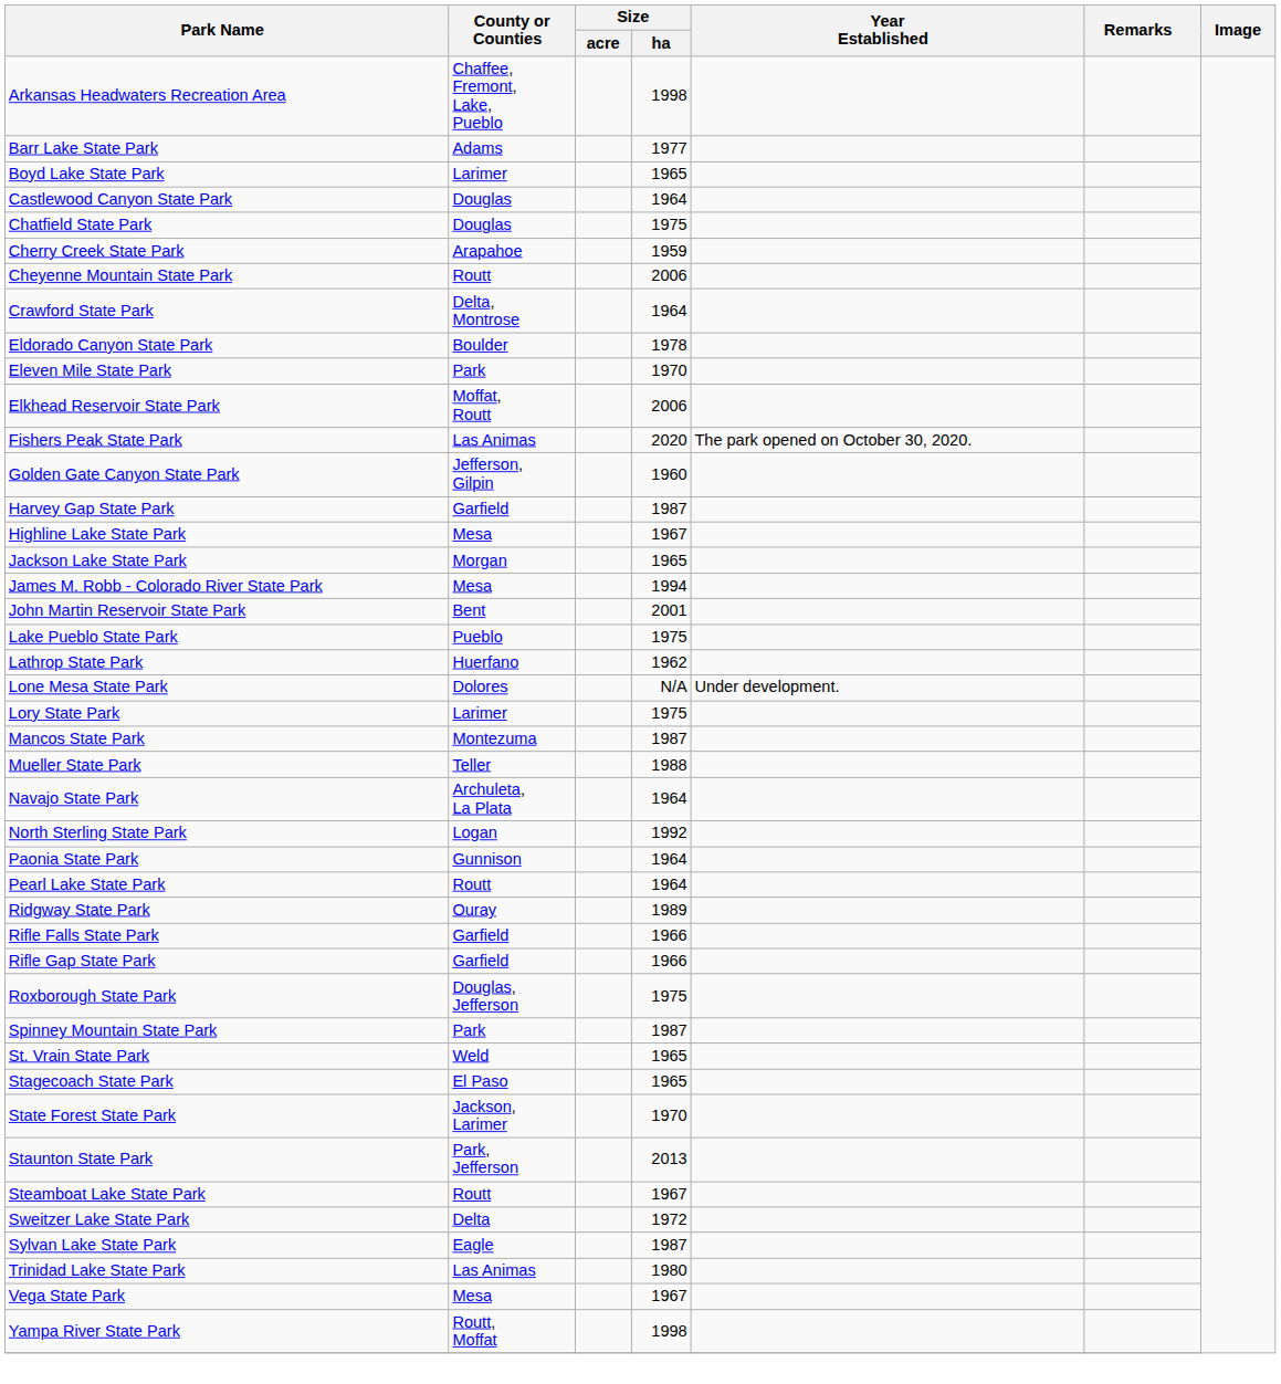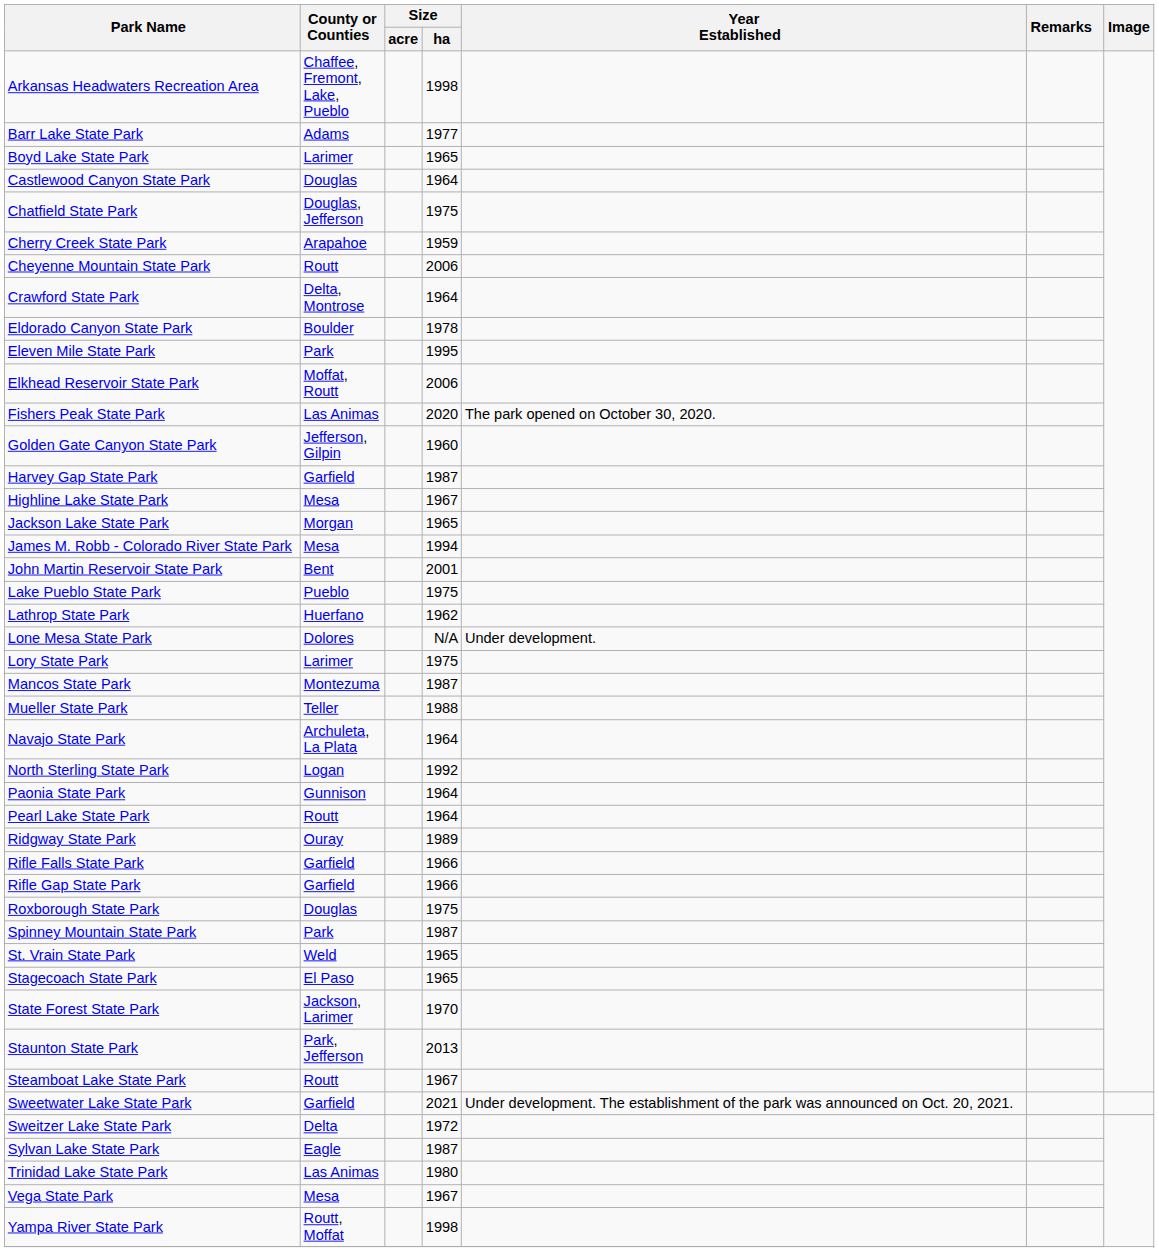 <table class="wikitable sortable" style="width:100%">
 <tr>
 <th width="*" rowspan=2><strong>Park Name</strong>  </th>
 <th width="*" rowspan=2><strong>County or<br> Counties</strong>  </th>
 <th width="*" colspan=2>Size</th>
 <th width="*" rowspan=2><strong>Year <br>Established</strong>  </th>
 <th width="*" class="unsortable" rowspan=2><strong>Remarks</strong>  </th>
 <th width="*" class="unsortable" rowspan=2>Image</th>
 </tr>
 <tr>
 <th>acre</th>
 <th>ha</th>
 </tr>
 <tr>
 <td><a href='#'>Arkansas Headwaters Recreation Area</a></td>
 <td><a href='#'>Chaffee</a>,<br> <a href='#'>Fremont</a>,<br> <a href='#'>Lake</a>,<br> <a href='#'>Pueblo</a></td>
 <td></td>
 <td align=right>1998</td>
 <td></td>
 <td></td>
 </tr>
 <tr ->
 <td><a href='#'>Barr Lake State Park</a></td>
 <td><a href='#'>Adams</a></td>
 <td></td>
 <td align=right>1977</td>
 <td></td>
 <td></td>
 </tr>
 <tr ->
 <td><a href='#'>Boyd Lake State Park</a></td>
 <td><a href='#'>Larimer</a></td>
 <td></td>
 <td align=right>1965</td>
 <td></td>
 <td></td>
 </tr>
 <tr ->
 <td><a href='#'>Castlewood Canyon State Park</a></td>
 <td><a href='#'>Douglas</a></td>
 <td></td>
 <td align=right>1964</td>
 <td></td>
 <td></td>
 </tr>
 <tr ->
 <td><a href='#'>Chatfield State Park</a></td>
-<td><a href='#'>Douglas</a></td>
+<td><a href='#'>Douglas</a>,<br>  <a href='#'>Jefferson</a></td>
 <td></td>
 <td align=right>1975</td>
 <td></td>
 <td></td>
 </tr>
 <tr ->
 <td><a href='#'>Cherry Creek State Park</a></td>
 <td><a href='#'>Arapahoe</a></td>
 <td></td>
 <td align=right>1959</td>
 <td></td>
 <td></td>
 </tr>
 <tr ->
 <td><a href='#'>Cheyenne Mountain State Park</a></td>
 <td><a href='#'>Routt</a></td>
 <td></td>
 <td align=right>2006</td>
 <td></td>
 <td></td>
 </tr>
 <tr ->
 <td><a href='#'>Crawford State Park</a></td>
 <td><a href='#'>Delta</a>,<br> <a href='#'>Montrose</a></td>
 <td></td>
 <td align=right>1964</td>
 <td></td>
 <td></td>
 </tr>
 <tr ->
 <td><a href='#'>Eldorado Canyon State Park</a></td>
 <td><a href='#'>Boulder</a></td>
 <td></td>
 <td align=right>1978</td>
 <td></td>
 <td></td>
 </tr>
 <tr ->
 <td><a href='#'>Eleven Mile State Park</a></td>
 <td><a href='#'>Park</a></td>
 <td></td>
-<td align=right>1970</td>
+<td align=right>1995</td>
 <td></td>
 <td></td>
 </tr>
 <tr ->
 <td><a href='#'>Elkhead Reservoir State Park</a></td>
 <td><a href='#'>Moffat</a>,<br> <a href='#'>Routt</a></td>
 <td></td>
 <td align=right>2006</td>
 <td></td>
 <td></td>
 </tr>
 <tr ->
 <td><a href='#'>Fishers Peak State Park</a></td>
 <td><a href='#'>Las Animas</a></td>
 <td></td>
 <td align=right>2020</td>
 <td>The park opened on October 30, 2020.</td>
 <td></td>
 </tr>
 <tr ->
 <td><a href='#'>Golden Gate Canyon State Park</a></td>
 <td><a href='#'>Jefferson</a>,<br> <a href='#'>Gilpin</a></td>
 <td></td>
 <td align=right>1960</td>
 <td></td>
 <td></td>
 </tr>
 <tr ->
 <td><a href='#'>Harvey Gap State Park</a></td>
 <td><a href='#'>Garfield</a></td>
 <td></td>
 <td align=right>1987</td>
 <td></td>
 <td></td>
 </tr>
 <tr ->
 <td><a href='#'>Highline Lake State Park</a></td>
 <td><a href='#'>Mesa</a></td>
 <td></td>
 <td align=right>1967</td>
 <td></td>
 <td></td>
 </tr>
 <tr ->
 <td><a href='#'>Jackson Lake State Park</a></td>
 <td><a href='#'>Morgan</a></td>
 <td></td>
 <td align=right>1965</td>
 <td></td>
 <td></td>
 </tr>
 <tr ->
 <td><a href='#'>James M. Robb - Colorado River State Park</a></td>
 <td><a href='#'>Mesa</a></td>
 <td></td>
 <td align=right>1994</td>
 <td></td>
 <td></td>
 </tr>
 <tr ->
 <td><a href='#'>John Martin Reservoir State Park</a></td>
 <td><a href='#'>Bent</a></td>
 <td></td>
 <td align=right>2001</td>
 <td></td>
 <td></td>
 </tr>
 <tr ->
 <td><a href='#'>Lake Pueblo State Park</a></td>
 <td><a href='#'>Pueblo</a></td>
 <td></td>
 <td align=right>1975</td>
 <td></td>
 <td></td>
 </tr>
 <tr ->
 <td><a href='#'>Lathrop State Park</a></td>
 <td><a href='#'>Huerfano</a></td>
 <td></td>
 <td align=right>1962</td>
 <td></td>
 <td></td>
 </tr>
 <tr ->
 <td><a href='#'>Lone Mesa State Park</a></td>
 <td><a href='#'>Dolores</a></td>
 <td></td>
 <td align=right>N/A</td>
 <td>Under development.</td>
 <td></td>
 </tr>
 <tr ->
 <td><a href='#'>Lory State Park</a></td>
 <td><a href='#'>Larimer</a></td>
 <td></td>
 <td align=right>1975</td>
 <td></td>
 <td></td>
 </tr>
 <tr ->
 <td><a href='#'>Mancos State Park</a></td>
 <td><a href='#'>Montezuma</a></td>
 <td></td>
 <td align=right>1987</td>
 <td></td>
 <td></td>
 </tr>
 <tr ->
 <td><a href='#'>Mueller State Park</a></td>
 <td><a href='#'>Teller</a></td>
 <td></td>
 <td align=right>1988</td>
 <td></td>
 <td></td>
 </tr>
 <tr ->
 <td><a href='#'>Navajo State Park</a></td>
 <td><a href='#'>Archuleta</a>,<br> <a href='#'>La Plata</a></td>
 <td></td>
 <td align=right>1964</td>
 <td></td>
 <td></td>
 </tr>
 <tr ->
 <td><a href='#'>North Sterling State Park</a></td>
 <td><a href='#'>Logan</a></td>
 <td></td>
 <td align=right>1992</td>
 <td></td>
 <td></td>
 </tr>
 <tr ->
 <td><a href='#'>Paonia State Park</a></td>
 <td><a href='#'>Gunnison</a></td>
 <td></td>
 <td align=right>1964</td>
 <td></td>
 <td></td>
 </tr>
 <tr ->
 <td><a href='#'>Pearl Lake State Park</a></td>
 <td><a href='#'>Routt</a></td>
 <td></td>
 <td align=right>1964</td>
 <td></td>
 <td></td>
 </tr>
 <tr ->
 <td><a href='#'>Ridgway State Park</a></td>
 <td><a href='#'>Ouray</a></td>
 <td></td>
 <td align=right>1989</td>
 <td></td>
 <td></td>
 </tr>
 <tr ->
 <td><a href='#'>Rifle Falls State Park</a></td>
 <td><a href='#'>Garfield</a></td>
 <td></td>
 <td align=right>1966</td>
 <td></td>
 <td></td>
 </tr>
 <tr ->
 <td><a href='#'>Rifle Gap State Park</a></td>
 <td><a href='#'>Garfield</a></td>
 <td></td>
 <td align=right>1966</td>
 <td></td>
 <td></td>
 </tr>
 <tr ->
 <td><a href='#'>Roxborough State Park</a></td>
-<td><a href='#'>Douglas</a>,<br>  <a href='#'>Jefferson</a></td>
+<td><a href='#'>Douglas</a></td>
 <td></td>
 <td align=right>1975</td>
 <td></td>
 <td></td>
 </tr>
 <tr ->
 <td><a href='#'>Spinney Mountain State Park</a></td>
 <td><a href='#'>Park</a></td>
 <td></td>
 <td align=right>1987</td>
 <td></td>
 <td></td>
 </tr>
 <tr ->
 <td><a href='#'>St. Vrain State Park</a></td>
 <td><a href='#'>Weld</a></td>
 <td></td>
 <td align=right>1965</td>
 <td></td>
 <td></td>
 </tr>
 <tr ->
 <td><a href='#'>Stagecoach State Park</a></td>
 <td><a href='#'>El Paso</a></td>
 <td></td>
 <td align=right>1965</td>
 <td></td>
 <td></td>
 </tr>
 <tr ->
 <td><a href='#'>State Forest State Park</a></td>
 <td><a href='#'>Jackson</a>,<br> <a href='#'>Larimer</a></td>
 <td></td>
 <td align=right>1970</td>
 <td></td>
 <td></td>
 </tr>
 <tr ->
 <td><a href='#'>Staunton State Park</a></td>
 <td><a href='#'>Park</a>,<br> <a href='#'>Jefferson</a></td>
 <td></td>
 <td align=right>2013</td>
 <td></td>
 <td></td>
 </tr>
 <tr ->
 <td><a href='#'>Steamboat Lake State Park</a></td>
 <td><a href='#'>Routt</a></td>
 <td></td>
 <td align=right>1967</td>
 <td></td>
 <td></td>
 </tr>
+<tr>
+<td><a href='#'>Sweetwater Lake State Park</a></td>
+<td><a href='#'>Garfield</a></td>
+<td></td>
+<td align = right>2021</td>
+<td>Under development. The establishment of the park was announced on Oct. 20, 2021.</td>
+<td></td>
+<td></td>
+</tr>
 <tr ->
 <td><a href='#'>Sweitzer Lake State Park</a></td>
 <td><a href='#'>Delta</a></td>
 <td></td>
 <td align=right>1972</td>
 <td></td>
 <td></td>
 </tr>
 <tr ->
 <td><a href='#'>Sylvan Lake State Park</a></td>
 <td><a href='#'>Eagle</a></td>
 <td></td>
 <td align=right>1987</td>
 <td></td>
 <td></td>
 </tr>
 <tr ->
 <td><a href='#'>Trinidad Lake State Park</a></td>
 <td><a href='#'>Las Animas</a></td>
 <td></td>
 <td align=right>1980</td>
 <td></td>
 <td></td>
 </tr>
 <tr ->
 <td><a href='#'>Vega State Park</a></td>
 <td><a href='#'>Mesa</a></td>
 <td></td>
 <td align=right>1967</td>
 <td></td>
 <td></td>
 </tr>
 <tr ->
 <td><a href='#'>Yampa River State Park</a></td>
 <td><a href='#'>Routt</a>,<br> <a href='#'>Moffat</a></td>
 <td></td>
 <td align=right>1998</td>
 <td></td>
 <td></td>
 </tr>
 <tr ->
 </tr>
 </table>
